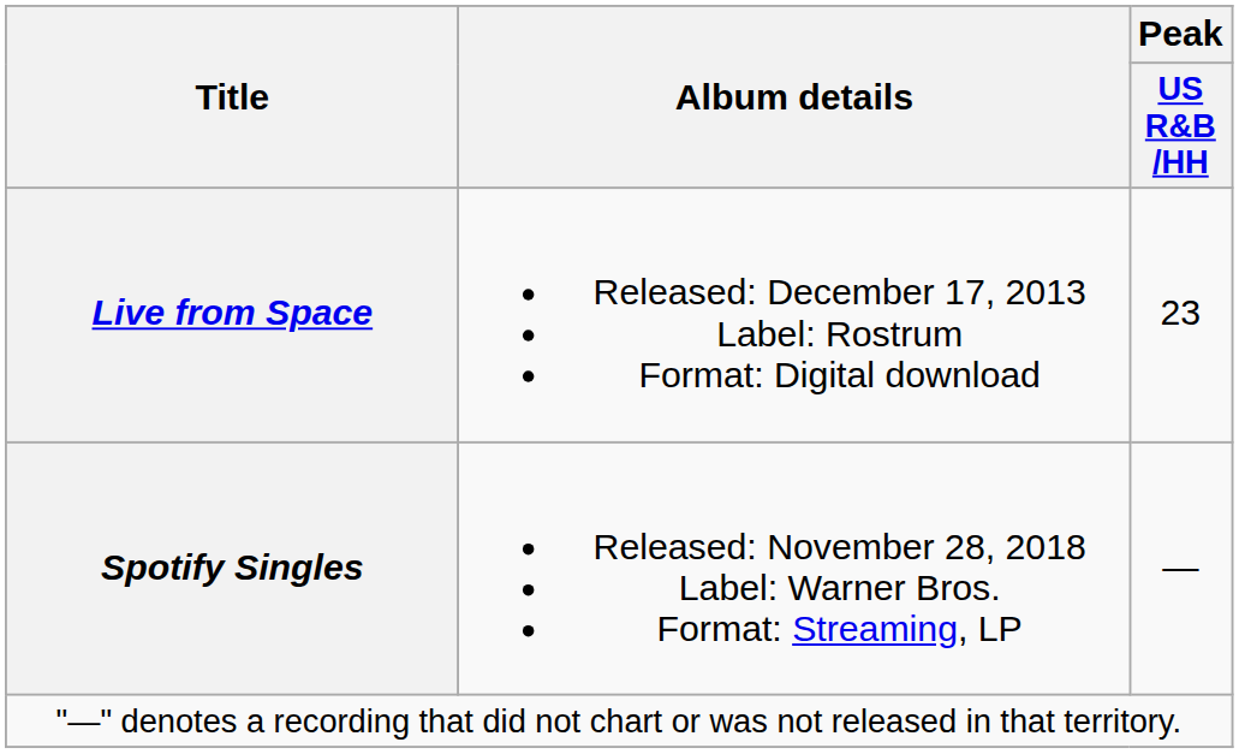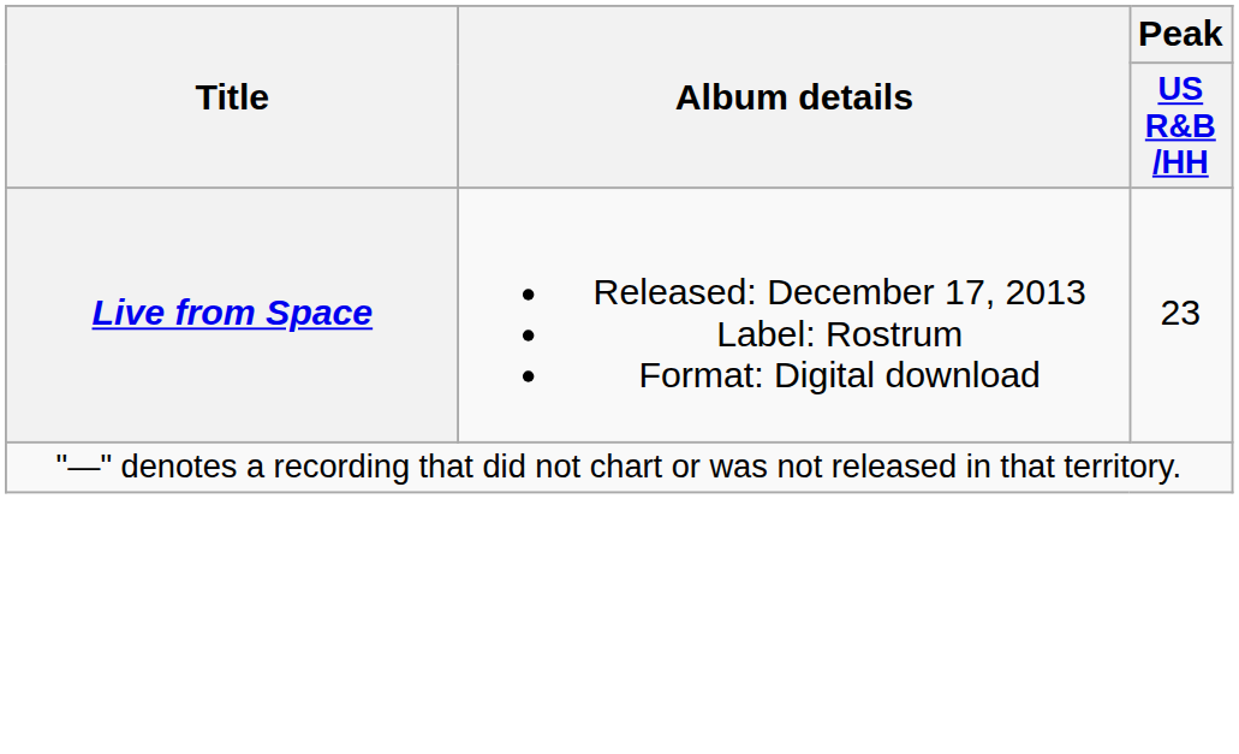 <table class="wikitable plainrowheaders" style="text-align:center;">
 <tr>
 <th scope="col" rowspan="2" style="width:12em;">Title</th>
 <th scope="col" rowspan="2" style="width:18em;">Album details</th>
 <th scope="col" colspan="1" style="width:1em;">Peak</th>
 </tr>
 <tr>
 <th scope="col" style="width:2.5em;font-size:90%;"><a href='#'>US<br>R&B<br>/HH</a><br></th>
 </tr>
 <tr>
 <th scope="row"><em><a href='#'>Live from Space</a></em></th>
 <td><br><ul><li>Released: December 17, 2013</li><li>Label: Rostrum</li><li>Format: Digital download</li></ul></td>
 <td>23</td>
 </tr>
 <tr>
-<th scope="row"><em>Spotify Singles</em></th>
-<td><br><ul><li>Released: November 28, 2018</li><li>Label: Warner Bros.</li><li>Format: <a href='#'>Streaming</a>, LP</li></ul></td>
-<td>—</td>
-</tr>
-<tr>
 <td colspan="3" style="font-size:90%">"—" denotes a recording that did not chart or was not released in that territory.</td>
 </tr>
 </table>
